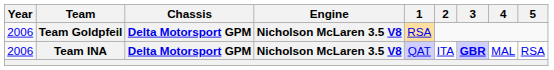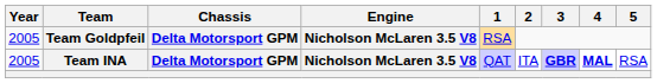 <table class="wikitable" style="text-align:center; font-size:85%">
 <tr>
 <th>Year</th>
 <th>Team</th>
 <th>Chassis</th>
 <th>Engine</th>
 <th>1</th>
 <th>2</th>
 <th>3</th>
 <th>4</th>
 <th>5</th>
 </tr>
 <tr>
-<td><a href='#'>2006</a></td>
+<td><a href='#'>2005</a></td>
 <th nowrap>Team Goldpfeil</th>
 <th nowrap><a href='#'>Delta Motorsport</a> GPM</th>
 <th nowrap>Nicholson McLaren 3.5 <a href='#'>V8</a></th>
 <td style="background:#ffdf9f;"><a href='#'>RSA</a><br></td>
 <td colspan=4></td>
 </tr>
 <tr>
-<td><a href='#'>2006</a></td>
+<td><a href='#'>2005</a></td>
 <th nowrap>Team INA</th>
 <th nowrap><a href='#'>Delta Motorsport</a> GPM</th>
 <th nowrap>Nicholson McLaren 3.5 <a href='#'>V8</a></th>
 <td style="background:#cfcfff;"><a href='#'>QAT</a><br></td>
 <td style="background:#ffffff;"><a href='#'>ITA</a><br></td>
 <td style="background:#cfcfff;"><strong><a href='#'>GBR</a><br></strong></td>
-<td style="background:#ffffff;"><a href='#'>MAL</a><br></td>
+<td style="background:#ffffff;"><strong><a href='#'>MAL</a><br></strong></td>
 <td style="background:#ffffff;"><a href='#'>RSA</a><br></td>
 </tr>
 <tr>
 <th colspan="9"></th>
 </tr>
 </table>
